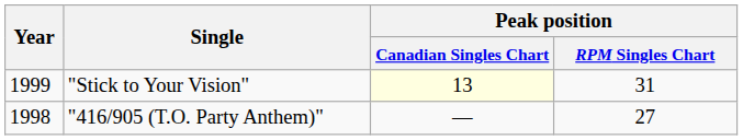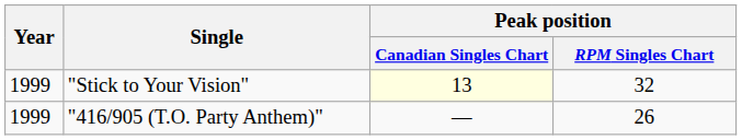 <table class="wikitable">
 <tr>
 <th rowspan="2" align="center"><strong>Year</strong></th>
 <th rowspan="2" align="center"><strong>Single</strong></th>
 <th colspan="4" align="center"><strong>Peak position</strong></th>
 </tr>
 <tr>
 <th width="25%"><small><a href='#'>Canadian Singles Chart</a></small></th>
 <th width="25%"><small><a href='#'><em>RPM</em> Singles Chart</a></small></th>
 </tr>
 <tr>
 <td>1999</td>
 <td>"Stick to Your Vision"</td>
 <td align="center" valign="top" style="background: lightyellow;">13</td>
-<td align="center" valign="top">31</td>
+<td align="center" valign="top">32</td>
 </tr>
 <tr>
-<td>1998</td>
+<td>1999</td>
 <td>"416/905 (T.O. Party Anthem)"</td>
 <td align="center" valign="top">—</td>
-<td align="center" valign="top">27</td>
+<td align="center" valign="top">26</td>
 </tr>
 </table>
